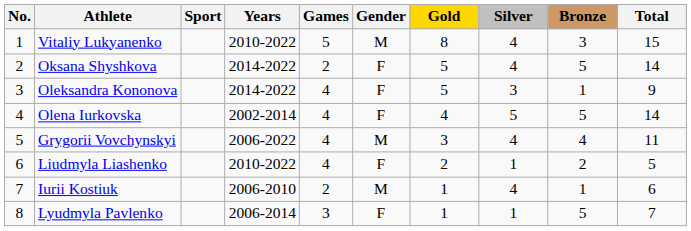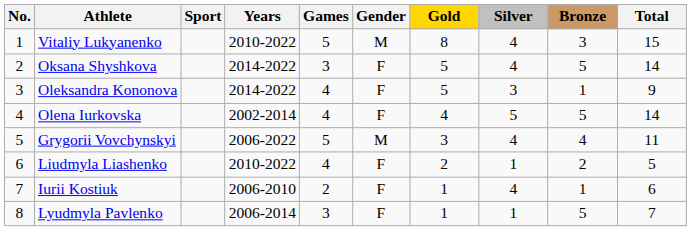 <table class="wikitable sortable">
 <tr>
 <th>No.</th>
 <th>Athlete</th>
 <th>Sport</th>
 <th>Years</th>
 <th>Games</th>
 <th>Gender</th>
 <th style="background:gold; width:4.0em; font-weight:bold;">Gold</th>
 <th style="background:silver; width:4.0em; font-weight:bold;">Silver</th>
 <th style="background:#c96; width:4.0em; font-weight:bold;">Bronze</th>
 <th style="width:4.0em;">Total</th>
 </tr>
 <tr align=center>
 <td>1</td>
 <td align=left><a href='#'>Vitaliy Lukyanenko</a></td>
 <td align=left><br></td>
 <td>2010-2022</td>
 <td>5</td>
 <td>M</td>
 <td>8</td>
 <td>4</td>
 <td>3</td>
 <td>15</td>
 </tr>
 <tr align=center>
 <td>2</td>
 <td align=left><a href='#'>Oksana Shyshkova</a></td>
 <td align=left><br></td>
 <td>2014-2022</td>
-<td>2</td>
+<td>3</td>
 <td>F</td>
 <td>5</td>
 <td>4</td>
 <td>5</td>
 <td>14</td>
 </tr>
 <tr align=center>
 <td>3</td>
 <td align=left><a href='#'>Oleksandra Kononova</a></td>
 <td align=left><br></td>
 <td>2014-2022</td>
 <td>4</td>
 <td>F</td>
 <td>5</td>
 <td>3</td>
 <td>1</td>
 <td>9</td>
 </tr>
 <tr align=center>
 <td>4</td>
 <td align=left><a href='#'>Olena Iurkovska</a></td>
 <td align=left><br></td>
 <td>2002-2014</td>
 <td>4</td>
 <td>F</td>
 <td>4</td>
 <td>5</td>
 <td>5</td>
 <td>14</td>
 </tr>
 <tr align=center>
 <td>5</td>
 <td align=left><a href='#'>Grygorii Vovchynskyi</a></td>
 <td align=left><br></td>
 <td>2006-2022</td>
-<td>4</td>
+<td>5</td>
 <td>M</td>
 <td>3</td>
 <td>4</td>
 <td>4</td>
 <td>11</td>
 </tr>
 <tr align=center>
 <td>6</td>
 <td align=left><a href='#'>Liudmyla Liashenko</a></td>
 <td align=left></td>
 <td>2010-2022</td>
 <td>4</td>
 <td>F</td>
 <td>2</td>
 <td>1</td>
 <td>2</td>
 <td>5</td>
 </tr>
 <tr align=center>
 <td>7</td>
 <td align=left><a href='#'>Iurii Kostiuk</a></td>
 <td align=left><br></td>
 <td>2006-2010</td>
 <td>2</td>
-<td>M</td>
+<td>F</td>
 <td>1</td>
 <td>4</td>
 <td>1</td>
 <td>6</td>
 </tr>
 <tr align=center>
 <td>8</td>
 <td align=left><a href='#'>Lyudmyla Pavlenko</a></td>
 <td align=left><br></td>
 <td>2006-2014</td>
 <td>3</td>
 <td>F</td>
 <td>1</td>
 <td>1</td>
 <td>5</td>
 <td>7</td>
 </tr>
 </table>
